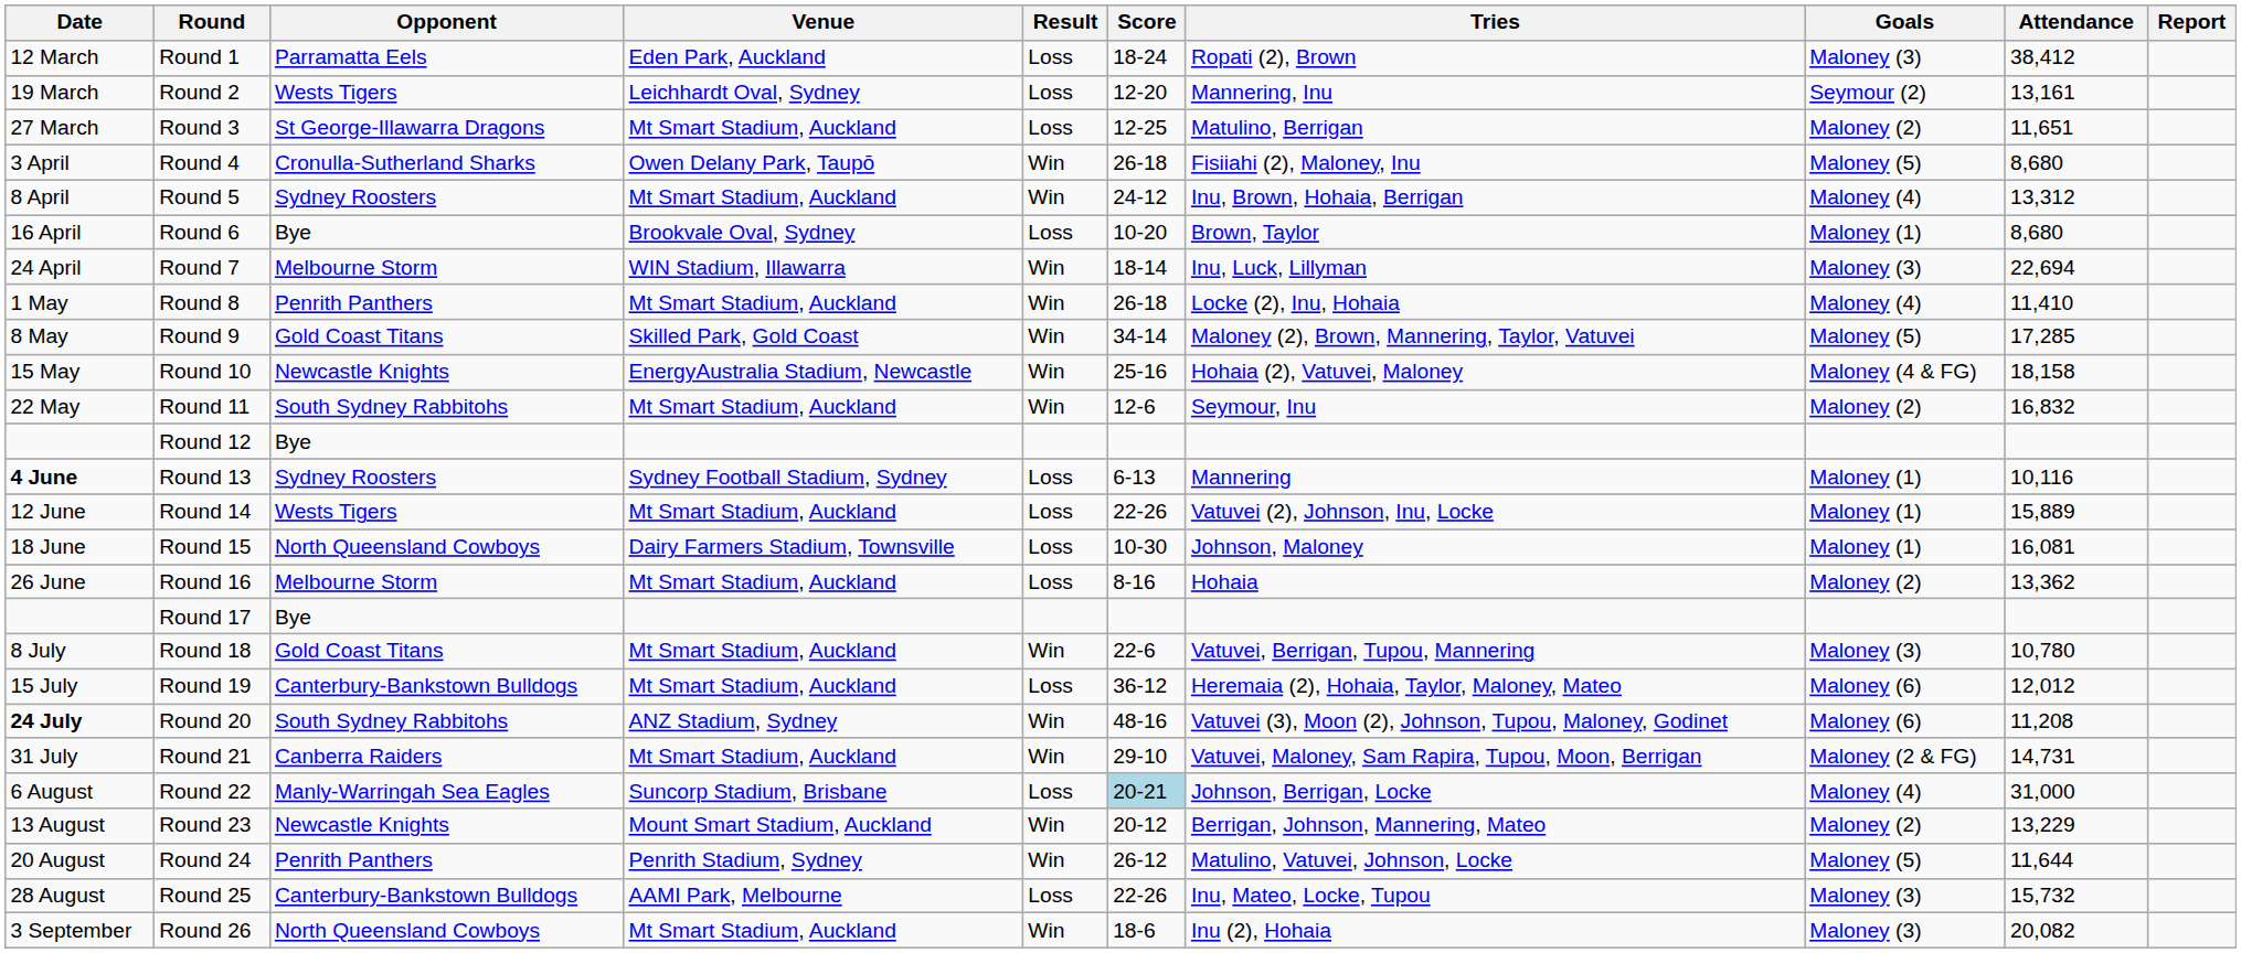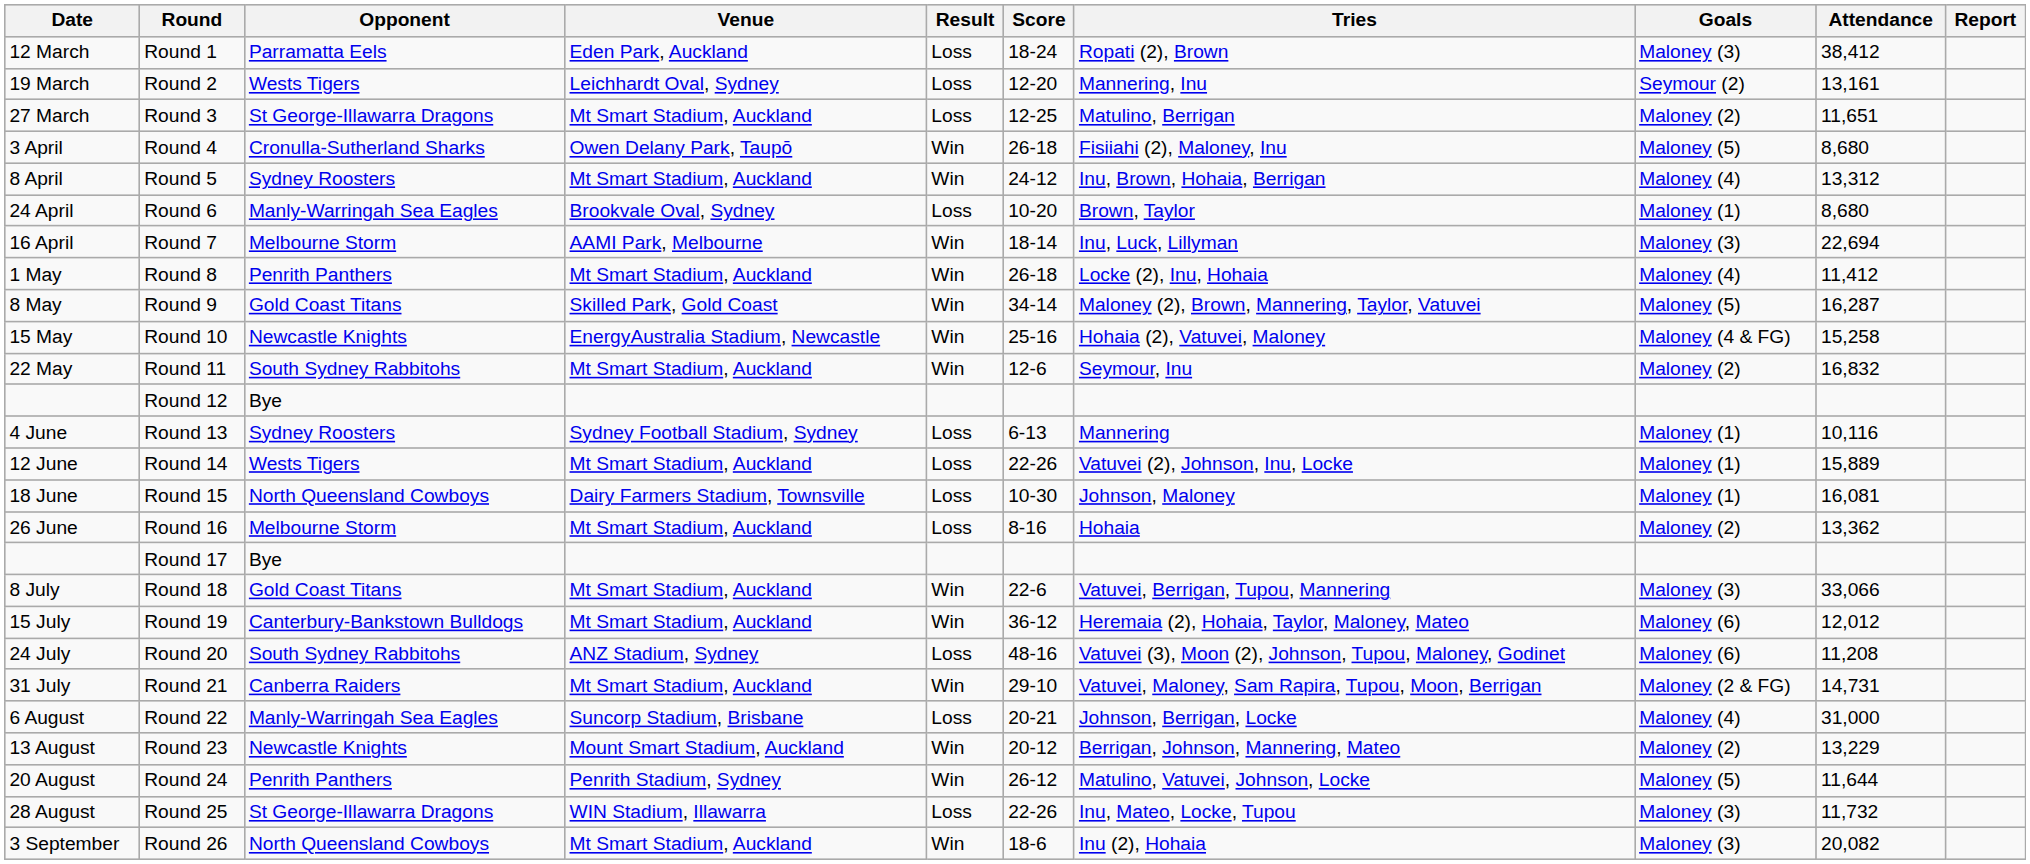 <table class="wikitable" style="font-size:75%;" width="100%">
 <tr>
 <th>Date</th>
 <th>Round</th>
 <th>Opponent</th>
 <th>Venue</th>
 <th>Result</th>
 <th>Score</th>
 <th>Tries</th>
 <th>Goals</th>
 <th>Attendance</th>
 <th>Report</th>
 </tr>
 <tr>
 <td>12 March</td>
 <td>Round 1</td>
 <td> <a href='#'>Parramatta Eels</a></td>
 <td><a href='#'>Eden Park</a>, <a href='#'>Auckland</a></td>
 <td>Loss</td>
 <td>18-24</td>
 <td><a href='#'>Ropati</a> (2), <a href='#'>Brown</a></td>
 <td><a href='#'>Maloney</a> (3)</td>
 <td>38,412</td>
 <td></td>
 </tr>
 <tr>
 <td>19 March</td>
 <td>Round 2</td>
 <td> <a href='#'>Wests Tigers</a></td>
 <td><a href='#'>Leichhardt Oval</a>, <a href='#'>Sydney</a></td>
 <td>Loss</td>
 <td>12-20</td>
 <td><a href='#'>Mannering</a>, <a href='#'>Inu</a></td>
 <td><a href='#'>Seymour</a> (2)</td>
 <td>13,161</td>
 <td></td>
 </tr>
 <tr>
 <td>27 March</td>
 <td>Round 3</td>
 <td> <a href='#'>St George-Illawarra Dragons</a></td>
 <td><a href='#'>Mt Smart Stadium</a>, <a href='#'>Auckland</a></td>
 <td>Loss</td>
 <td>12-25</td>
 <td><a href='#'>Matulino</a>, <a href='#'>Berrigan</a></td>
 <td><a href='#'>Maloney</a> (2)</td>
 <td>11,651</td>
 <td></td>
 </tr>
 <tr>
 <td>3 April</td>
 <td>Round 4</td>
 <td> <a href='#'>Cronulla-Sutherland Sharks</a></td>
 <td><a href='#'>Owen Delany Park</a>, <a href='#'>Taupō</a></td>
 <td>Win</td>
 <td>26-18</td>
 <td><a href='#'>Fisiiahi</a> (2), <a href='#'>Maloney</a>, <a href='#'>Inu</a></td>
 <td><a href='#'>Maloney</a> (5)</td>
 <td>8,680</td>
 <td></td>
 </tr>
 <tr>
 <td>8 April</td>
 <td>Round 5</td>
 <td> <a href='#'>Sydney Roosters</a></td>
 <td><a href='#'>Mt Smart Stadium</a>, <a href='#'>Auckland</a></td>
 <td>Win</td>
 <td>24-12</td>
 <td><a href='#'>Inu</a>, <a href='#'>Brown</a>, <a href='#'>Hohaia</a>, <a href='#'>Berrigan</a></td>
 <td><a href='#'>Maloney</a> (4)</td>
 <td>13,312</td>
 <td></td>
 </tr>
 <tr>
-<td>16 April</td>
+<td>24 April</td>
 <td>Round 6</td>
-<td>Bye</td>
+<td> <a href='#'>Manly-Warringah Sea Eagles</a></td>
 <td><a href='#'>Brookvale Oval</a>, <a href='#'>Sydney</a></td>
 <td>Loss</td>
 <td>10-20</td>
 <td><a href='#'>Brown</a>, <a href='#'>Taylor</a></td>
 <td><a href='#'>Maloney</a> (1)</td>
 <td>8,680</td>
 <td></td>
 </tr>
 <tr>
-<td>24 April</td>
+<td>16 April</td>
 <td>Round 7</td>
 <td> <a href='#'>Melbourne Storm</a></td>
-<td><a href='#'>WIN Stadium</a>, <a href='#'>Illawarra</a></td>
+<td><a href='#'>AAMI Park</a>, <a href='#'>Melbourne</a></td>
 <td>Win</td>
 <td>18-14</td>
 <td><a href='#'>Inu</a>, <a href='#'>Luck</a>, <a href='#'>Lillyman</a></td>
 <td><a href='#'>Maloney</a> (3)</td>
 <td>22,694</td>
 <td></td>
 </tr>
 <tr>
 <td>1 May</td>
 <td>Round 8</td>
 <td> <a href='#'>Penrith Panthers</a></td>
 <td><a href='#'>Mt Smart Stadium</a>, <a href='#'>Auckland</a></td>
 <td>Win</td>
 <td>26-18</td>
 <td><a href='#'>Locke</a> (2), <a href='#'>Inu</a>, <a href='#'>Hohaia</a></td>
 <td><a href='#'>Maloney</a> (4)</td>
-<td>11,410</td>
+<td>11,412</td>
 <td></td>
 </tr>
 <tr>
 <td>8 May</td>
 <td>Round 9</td>
 <td> <a href='#'>Gold Coast Titans</a></td>
 <td><a href='#'>Skilled Park</a>, <a href='#'>Gold Coast</a></td>
 <td>Win</td>
 <td>34-14</td>
 <td><a href='#'>Maloney</a> (2), <a href='#'>Brown</a>, <a href='#'>Mannering</a>, <a href='#'>Taylor</a>, <a href='#'>Vatuvei</a></td>
 <td><a href='#'>Maloney</a> (5)</td>
-<td>17,285</td>
+<td>16,287</td>
 <td></td>
 </tr>
 <tr>
 <td>15 May</td>
 <td>Round 10</td>
 <td> <a href='#'>Newcastle Knights</a></td>
 <td><a href='#'>EnergyAustralia Stadium</a>, <a href='#'>Newcastle</a></td>
 <td>Win</td>
 <td>25-16</td>
 <td><a href='#'>Hohaia</a> (2), <a href='#'>Vatuvei</a>, <a href='#'>Maloney</a></td>
 <td><a href='#'>Maloney</a> (4 & FG)</td>
-<td>18,158</td>
+<td>15,258</td>
 <td></td>
 </tr>
 <tr>
 <td>22 May</td>
 <td>Round 11</td>
 <td> <a href='#'>South Sydney Rabbitohs</a></td>
 <td><a href='#'>Mt Smart Stadium</a>, <a href='#'>Auckland</a></td>
 <td>Win</td>
 <td>12-6</td>
 <td><a href='#'>Seymour</a>, <a href='#'>Inu</a></td>
 <td><a href='#'>Maloney</a> (2)</td>
 <td>16,832</td>
 <td></td>
 </tr>
 <tr>
 <td></td>
 <td>Round 12</td>
 <td>Bye</td>
 <td></td>
 <td></td>
 <td></td>
 <td></td>
 <td></td>
 <td></td>
 <td></td>
 </tr>
 <tr>
-<td><strong>4 June</strong></td>
+<td>4 June</td>
 <td>Round 13</td>
 <td> <a href='#'>Sydney Roosters</a></td>
 <td><a href='#'>Sydney Football Stadium</a>, <a href='#'>Sydney</a></td>
 <td>Loss</td>
 <td>6-13</td>
 <td><a href='#'>Mannering</a></td>
 <td><a href='#'>Maloney</a> (1)</td>
 <td>10,116</td>
 <td></td>
 </tr>
 <tr>
 <td>12 June</td>
 <td>Round 14</td>
 <td> <a href='#'>Wests Tigers</a></td>
 <td><a href='#'>Mt Smart Stadium</a>, <a href='#'>Auckland</a></td>
 <td>Loss</td>
 <td>22-26</td>
 <td><a href='#'>Vatuvei</a> (2), <a href='#'>Johnson</a>, <a href='#'>Inu</a>, <a href='#'>Locke</a></td>
 <td><a href='#'>Maloney</a> (1)</td>
 <td>15,889</td>
 <td></td>
 </tr>
 <tr>
 <td>18 June</td>
 <td>Round 15</td>
 <td> <a href='#'>North Queensland Cowboys</a></td>
 <td><a href='#'>Dairy Farmers Stadium</a>, <a href='#'>Townsville</a></td>
 <td>Loss</td>
 <td>10-30</td>
 <td><a href='#'>Johnson</a>, <a href='#'>Maloney</a></td>
 <td><a href='#'>Maloney</a> (1)</td>
 <td>16,081</td>
 <td></td>
 </tr>
 <tr>
 <td>26 June</td>
 <td>Round 16</td>
 <td> <a href='#'>Melbourne Storm</a></td>
 <td><a href='#'>Mt Smart Stadium</a>, <a href='#'>Auckland</a></td>
 <td>Loss</td>
 <td>8-16</td>
 <td><a href='#'>Hohaia</a></td>
 <td><a href='#'>Maloney</a> (2)</td>
 <td>13,362</td>
 <td></td>
 </tr>
 <tr>
 <td></td>
 <td>Round 17</td>
 <td>Bye</td>
 <td></td>
 <td></td>
 <td></td>
 <td></td>
 <td></td>
 <td></td>
 <td></td>
 </tr>
 <tr>
 <td>8 July</td>
 <td>Round 18</td>
 <td> <a href='#'>Gold Coast Titans</a></td>
 <td><a href='#'>Mt Smart Stadium</a>, <a href='#'>Auckland</a></td>
 <td>Win</td>
 <td>22-6</td>
 <td><a href='#'>Vatuvei</a>, <a href='#'>Berrigan</a>, <a href='#'>Tupou</a>, <a href='#'>Mannering</a></td>
 <td><a href='#'>Maloney</a> (3)</td>
-<td>10,780</td>
+<td>33,066</td>
 <td></td>
 </tr>
 <tr>
 <td>15 July</td>
 <td>Round 19</td>
 <td> <a href='#'>Canterbury-Bankstown Bulldogs</a></td>
 <td><a href='#'>Mt Smart Stadium</a>, <a href='#'>Auckland</a></td>
-<td>Loss</td>
+<td>Win</td>
 <td>36-12</td>
 <td><a href='#'>Heremaia</a> (2), <a href='#'>Hohaia</a>, <a href='#'>Taylor</a>, <a href='#'>Maloney</a>, <a href='#'>Mateo</a></td>
 <td><a href='#'>Maloney</a> (6)</td>
 <td>12,012</td>
 <td></td>
 </tr>
 <tr>
-<td><strong>24 July</strong></td>
+<td>24 July</td>
 <td>Round 20</td>
 <td> <a href='#'>South Sydney Rabbitohs</a></td>
 <td><a href='#'>ANZ Stadium</a>, <a href='#'>Sydney</a></td>
-<td>Win</td>
+<td>Loss</td>
 <td>48-16</td>
 <td><a href='#'>Vatuvei</a> (3), <a href='#'>Moon</a> (2), <a href='#'>Johnson</a>, <a href='#'>Tupou</a>, <a href='#'>Maloney</a>, <a href='#'>Godinet</a></td>
 <td><a href='#'>Maloney</a> (6)</td>
 <td>11,208</td>
 <td></td>
 </tr>
 <tr>
 <td>31 July</td>
 <td>Round 21</td>
 <td> <a href='#'>Canberra Raiders</a></td>
 <td><a href='#'>Mt Smart Stadium</a>, <a href='#'>Auckland</a></td>
 <td>Win</td>
 <td>29-10</td>
 <td><a href='#'>Vatuvei</a>, <a href='#'>Maloney</a>, <a href='#'>Sam Rapira</a>, <a href='#'>Tupou</a>, <a href='#'>Moon</a>, <a href='#'>Berrigan</a></td>
 <td><a href='#'>Maloney</a> (2 & FG)</td>
 <td>14,731</td>
 <td></td>
 </tr>
 <tr>
 <td>6 August</td>
 <td>Round 22</td>
 <td> <a href='#'>Manly-Warringah Sea Eagles</a></td>
 <td><a href='#'>Suncorp Stadium</a>, <a href='#'>Brisbane</a></td>
 <td>Loss</td>
-<td style="background: lightblue;">20-21</td>
+<td>20-21</td>
 <td><a href='#'>Johnson</a>, <a href='#'>Berrigan</a>, <a href='#'>Locke</a></td>
 <td><a href='#'>Maloney</a> (4)</td>
 <td>31,000</td>
 <td></td>
 </tr>
 <tr>
 <td>13 August</td>
 <td>Round 23</td>
 <td> <a href='#'>Newcastle Knights</a></td>
 <td><a href='#'>Mount Smart Stadium</a>, <a href='#'>Auckland</a></td>
 <td>Win</td>
 <td>20-12</td>
 <td><a href='#'>Berrigan</a>, <a href='#'>Johnson</a>, <a href='#'>Mannering</a>, <a href='#'>Mateo</a></td>
 <td><a href='#'>Maloney</a> (2)</td>
 <td>13,229</td>
 <td></td>
 </tr>
 <tr>
 <td>20 August</td>
 <td>Round 24</td>
 <td> <a href='#'>Penrith Panthers</a></td>
 <td><a href='#'>Penrith Stadium</a>, <a href='#'>Sydney</a></td>
 <td>Win</td>
 <td>26-12</td>
 <td><a href='#'>Matulino</a>, <a href='#'>Vatuvei</a>, <a href='#'>Johnson</a>, <a href='#'>Locke</a></td>
 <td><a href='#'>Maloney</a> (5)</td>
 <td>11,644</td>
 <td></td>
 </tr>
 <tr>
 <td>28 August</td>
 <td>Round 25</td>
-<td> <a href='#'>Canterbury-Bankstown Bulldogs</a></td>
-<td><a href='#'>AAMI Park</a>, <a href='#'>Melbourne</a></td>
+<td> <a href='#'>St George-Illawarra Dragons</a></td>
+<td><a href='#'>WIN Stadium</a>, <a href='#'>Illawarra</a></td>
 <td>Loss</td>
 <td>22-26</td>
 <td><a href='#'>Inu</a>, <a href='#'>Mateo</a>, <a href='#'>Locke</a>, <a href='#'>Tupou</a></td>
 <td><a href='#'>Maloney</a> (3)</td>
-<td>15,732</td>
+<td>11,732</td>
 <td></td>
 </tr>
 <tr>
 <td>3 September</td>
 <td>Round 26</td>
 <td> <a href='#'>North Queensland Cowboys</a></td>
 <td><a href='#'>Mt Smart Stadium</a>, <a href='#'>Auckland</a></td>
 <td>Win</td>
 <td>18-6</td>
 <td><a href='#'>Inu</a> (2), <a href='#'>Hohaia</a></td>
 <td><a href='#'>Maloney</a> (3)</td>
 <td>20,082</td>
 <td></td>
 </tr>
 </table>
